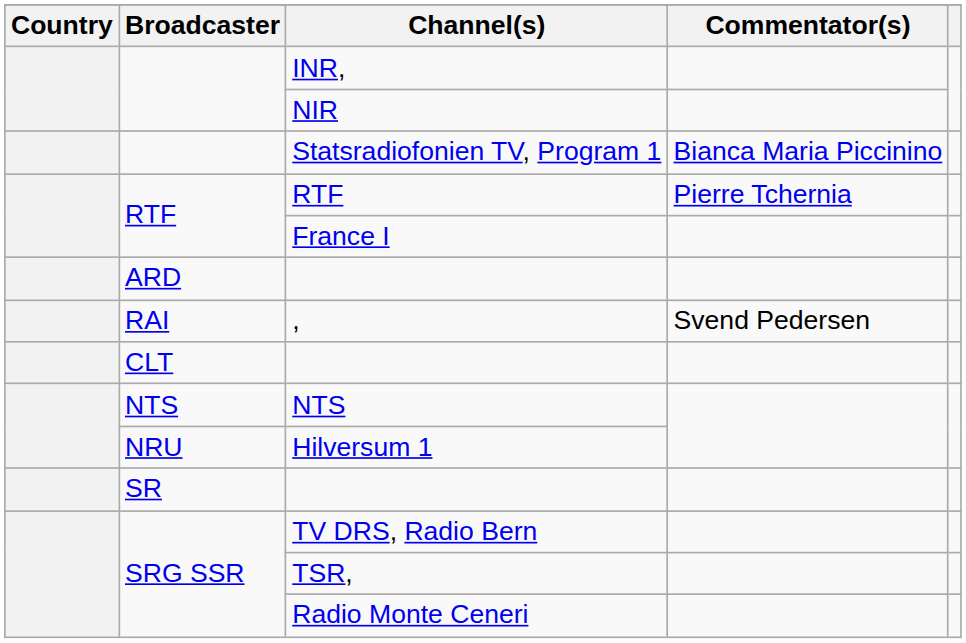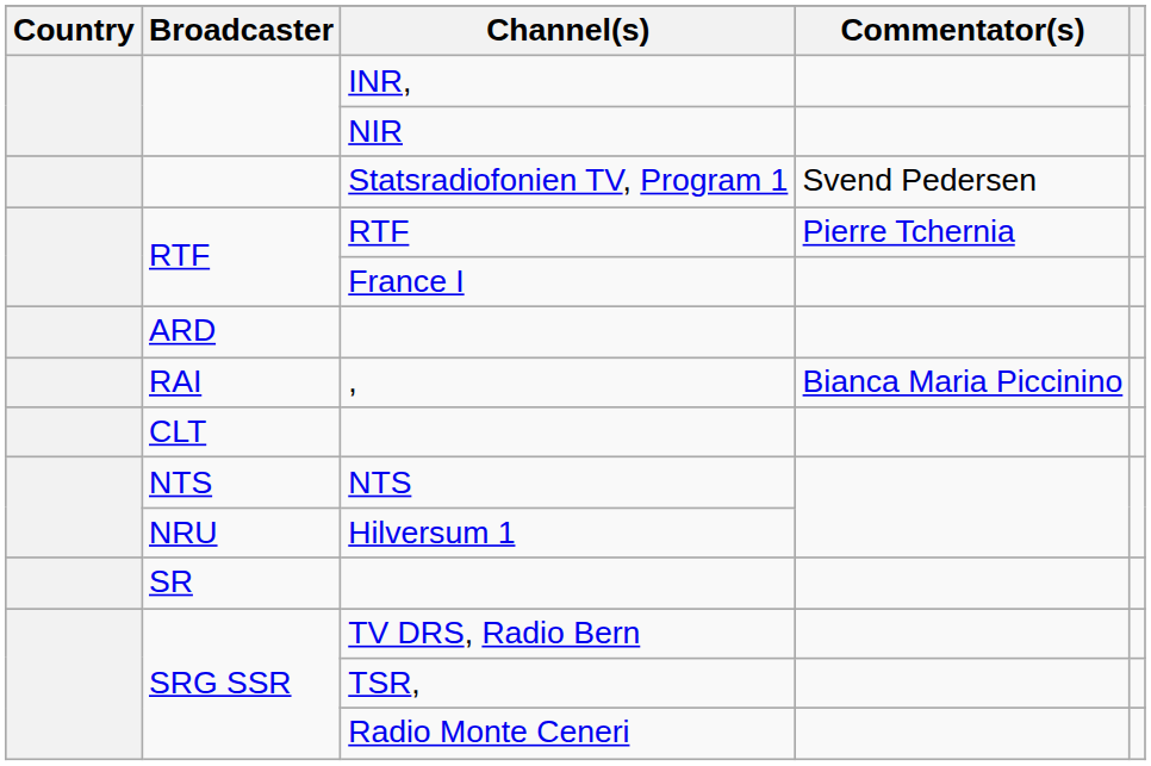 <table class="wikitable plainrowheaders sticky-header">
 <tr>
 </tr>
 <tr>
 <th scope="col">Country</th>
 <th scope="col">Broadcaster</th>
 <th scope="col">Channel(s)</th>
 <th scope="col">Commentator(s)</th>
 <th scope="col"></th>
 </tr>
 <tr>
 <th scope="rowgroup" rowspan="2"></th>
 <td rowspan="2"></td>
 <td><a href='#'>INR</a>, </td>
 <td></td>
 <td style="text-align:center" rowspan="2"></td>
 </tr>
 <tr>
 <td><a href='#'>NIR</a></td>
 <td></td>
 </tr>
 <tr>
 <th scope="row"></th>
 <td></td>
 <td><a href='#'>Statsradiofonien TV</a>, <a href='#'>Program 1</a></td>
-<td><a href='#'>Bianca Maria Piccinino</a></td>
+<td>Svend Pedersen</td>
 <td style="text-align:center"></td>
 </tr>
 <tr>
 <th scope="rowgroup" rowspan="2"></th>
 <td rowspan="2"><a href='#'>RTF</a></td>
 <td><a href='#'>RTF</a></td>
 <td><a href='#'>Pierre Tchernia</a></td>
 <td style="text-align:center"></td>
 </tr>
 <tr>
 <td><a href='#'>France I</a></td>
 <td></td>
 <td style="text-align:center"></td>
 </tr>
 <tr>
 <th scope="row"></th>
 <td><a href='#'>ARD</a></td>
 <td></td>
 <td></td>
 <td style="text-align:center"></td>
 </tr>
 <tr>
 <th scope="row"></th>
 <td><a href='#'>RAI</a></td>
 <td>, </td>
-<td>Svend Pedersen</td>
+<td><a href='#'>Bianca Maria Piccinino</a></td>
 <td style="text-align:center"></td>
 </tr>
 <tr>
 <th scope="row"></th>
 <td><a href='#'>CLT</a></td>
 <td></td>
 <td></td>
 <td style="text-align:center"></td>
 </tr>
 <tr>
 <th scope="rowgroup" rowspan="2"></th>
 <td><a href='#'>NTS</a></td>
 <td><a href='#'>NTS</a></td>
 <td rowspan="2"></td>
 <td style="text-align:center" rowspan="2"></td>
 </tr>
 <tr>
 <td><a href='#'>NRU</a></td>
 <td><a href='#'>Hilversum 1</a></td>
 </tr>
 <tr>
 <th scope="row"></th>
 <td><a href='#'>SR</a></td>
 <td></td>
 <td></td>
 <td style="text-align:center"></td>
 </tr>
 <tr>
 <th scope="rowgroup" rowspan="3"></th>
 <td rowspan="3"><a href='#'>SRG SSR</a></td>
 <td><a href='#'>TV DRS</a>, <a href='#'>Radio Bern</a></td>
 <td></td>
 <td style="text-align:center"></td>
 </tr>
 <tr>
 <td><a href='#'>TSR</a>, </td>
 <td></td>
 <td style="text-align:center"></td>
 </tr>
 <tr>
 <td><a href='#'>Radio Monte Ceneri</a></td>
 <td></td>
 <td style="text-align:center"></td>
 </tr>
 </table>
